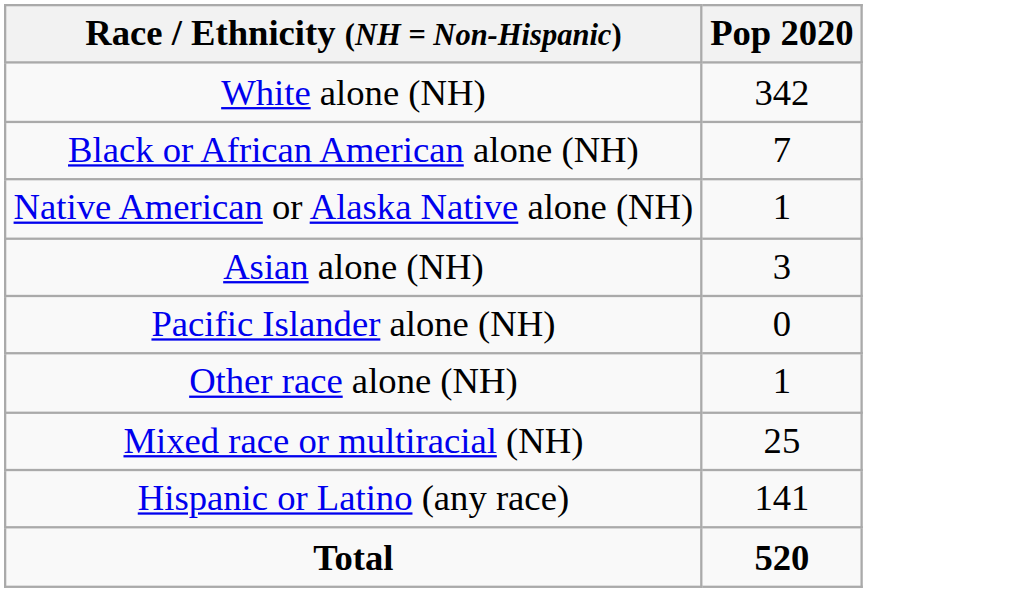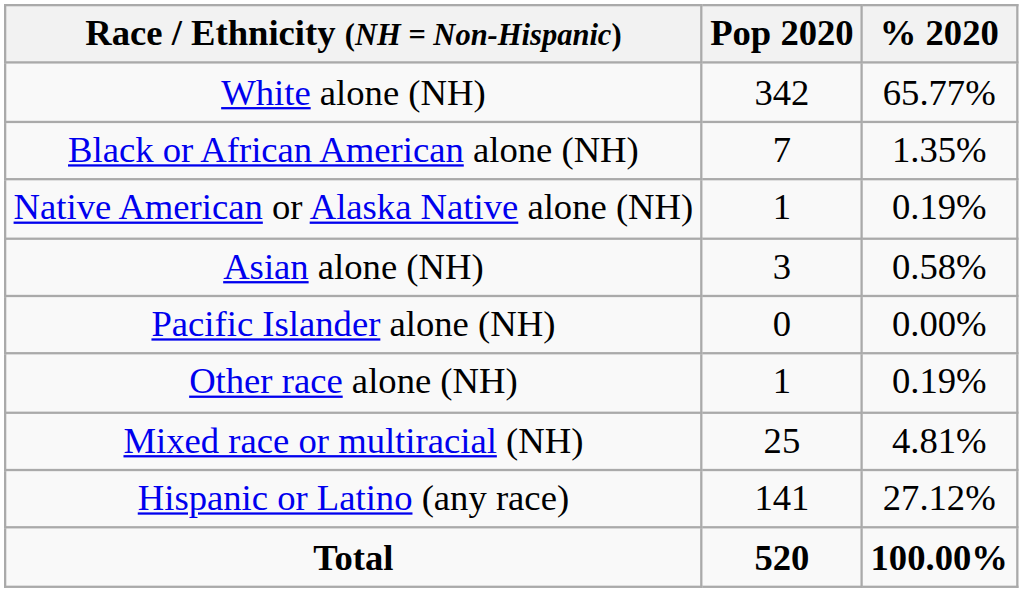 <table class="wikitable" style="text-align:center;">
 <tr>
 <th>Race / Ethnicity <small>(<em>NH = Non-Hispanic</em>)</small></th>
 <th>Pop 2020</th>
+<th>% 2020</th>
 </tr>
 <tr>
 <td><a href='#'>White</a> alone (NH)</td>
 <td>342</td>
+<td>65.77%</td>
 </tr>
 <tr>
 <td><a href='#'>Black or African American</a> alone (NH)</td>
 <td>7</td>
+<td>1.35%</td>
 </tr>
 <tr>
 <td><a href='#'>Native American</a> or <a href='#'>Alaska Native</a> alone (NH)</td>
 <td>1</td>
+<td>0.19%</td>
 </tr>
 <tr>
 <td><a href='#'>Asian</a> alone (NH)</td>
 <td>3</td>
+<td>0.58%</td>
 </tr>
 <tr>
 <td><a href='#'>Pacific Islander</a> alone (NH)</td>
 <td>0</td>
+<td>0.00%</td>
 </tr>
 <tr>
 <td><a href='#'>Other race</a> alone (NH)</td>
 <td>1</td>
+<td>0.19%</td>
 </tr>
 <tr>
 <td><a href='#'>Mixed race or multiracial</a> (NH)</td>
 <td>25</td>
+<td>4.81%</td>
 </tr>
 <tr>
 <td><a href='#'>Hispanic or Latino</a> (any race)</td>
 <td>141</td>
+<td>27.12%</td>
 </tr>
 <tr>
 <td><strong>Total</strong></td>
 <td><strong>520</strong></td>
+<td><strong>100.00%</strong></td>
 </tr>
 </table>
